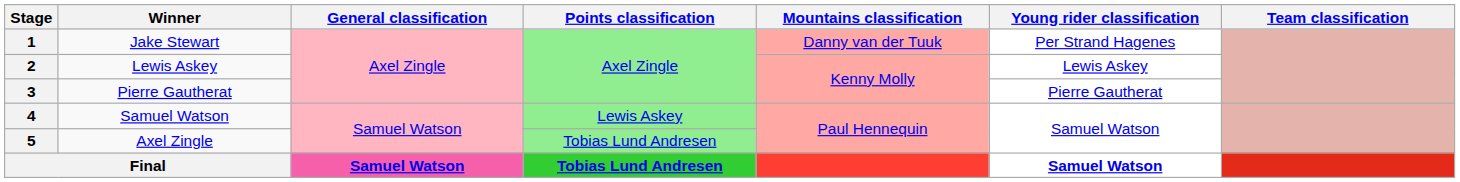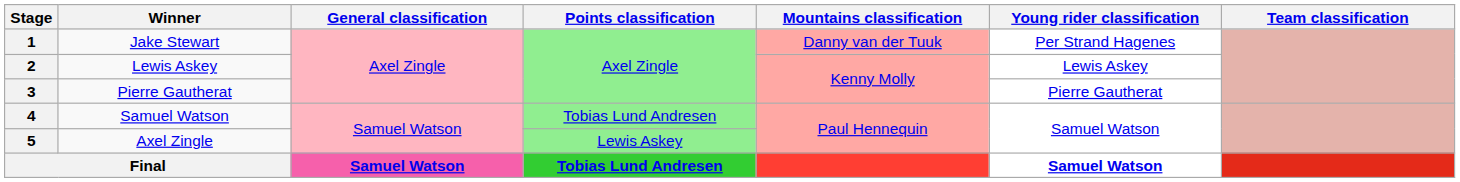 <table class="wikitable" style="text-align: center; font-size:smaller;">
 <tr style="background:#efefef;">
 <th scope="col" style="width:2%;">Stage</th>
 <th scope="col" style="width:14%;">Winner</th>
 <th scope="col" style="width:14%;"><a href='#'>General classification</a><br></th>
 <th scope="col" style="width:14%;"><a href='#'>Points classification</a><br></th>
 <th scope="col" style="width:14%;"><a href='#'>Mountains classification</a><br></th>
 <th scope="col" style="width:14%;"><a href='#'>Young rider classification</a><br></th>
 <th scope="col" style="width:14%;"><a href='#'>Team classification</a><br></th>
 </tr>
 <tr>
 <th>1</th>
 <td><a href='#'>Jake Stewart</a></td>
 <td style="background:lightpink;" rowspan="3"><a href='#'>Axel Zingle</a></td>
 <td style="background:lightgreen;" rowspan="3"><a href='#'>Axel Zingle</a></td>
 <td style="background:#FFA8A4;"><a href='#'>Danny van der Tuuk</a></td>
 <td style="background:white;"><a href='#'>Per Strand Hagenes</a></td>
 <td style="background:#E4B3AB;" rowspan="3"></td>
 </tr>
 <tr>
 <th>2</th>
 <td><a href='#'>Lewis Askey</a></td>
 <td style="background:#FFA8A4;" rowspan="2"><a href='#'>Kenny Molly</a></td>
 <td style="background:white;"><a href='#'>Lewis Askey</a></td>
 </tr>
 <tr>
 <th>3</th>
 <td><a href='#'>Pierre Gautherat</a></td>
 <td style="background:white;"><a href='#'>Pierre Gautherat</a></td>
 </tr>
 <tr>
 <th>4</th>
 <td><a href='#'>Samuel Watson</a></td>
 <td style="background:lightpink;" rowspan="2"><a href='#'>Samuel Watson</a></td>
-<td style="background:lightgreen;"><a href='#'>Lewis Askey</a></td>
+<td style="background:lightgreen;"><a href='#'>Tobias Lund Andresen</a></td>
 <td style="background:#FFA8A4;" rowspan="2"><a href='#'>Paul Hennequin</a></td>
 <td style="background:white;" rowspan="2"><a href='#'>Samuel Watson</a></td>
 <td style="background:#E4B3AB;" rowspan="2"></td>
 </tr>
 <tr>
 <th>5</th>
 <td><a href='#'>Axel Zingle</a></td>
-<td style="background:lightgreen;"><a href='#'>Tobias Lund Andresen</a></td>
+<td style="background:lightgreen;"><a href='#'>Lewis Askey</a></td>
 </tr>
 <tr>
 <th colspan="2">Final</th>
 <th style="background:#F660AB;"><a href='#'>Samuel Watson</a></th>
 <th style="background:limegreen;"><a href='#'>Tobias Lund Andresen</a></th>
 <th style="background:#FF3E33;"></th>
 <th style="background:white;"><a href='#'>Samuel Watson</a></th>
 <th style="background:#E42A19;"></th>
 </tr>
 </table>
